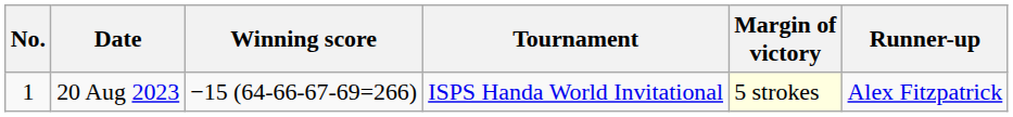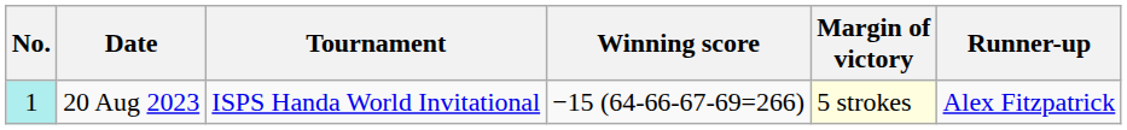 <table class="wikitable" style="font-size:95%;">
 <tr>
 <th>No.</th>
 <th>Date</th>
+<th>Tournament</th>
 <th>Winning score</th>
-<th>Tournament</th>
 <th>Margin of<br>victory</th>
 <th>Runner-up</th>
 </tr>
 <tr>
-<td align=center>1</td>
+<td align=center style="background: paleturquoise;">1</td>
 <td align=right>20 Aug <a href='#'>2023</a></td>
+<td><a href='#'>ISPS Handa World Invitational</a></td>
 <td>−15 (64-66-67-69=266)</td>
-<td><a href='#'>ISPS Handa World Invitational</a></td>
 <td style="background: lightyellow;">5 strokes</td>
 <td> <a href='#'>Alex Fitzpatrick</a></td>
 </tr>
 </table>
